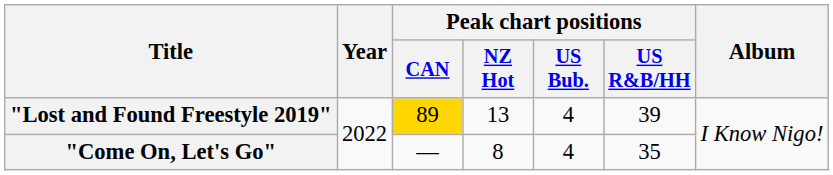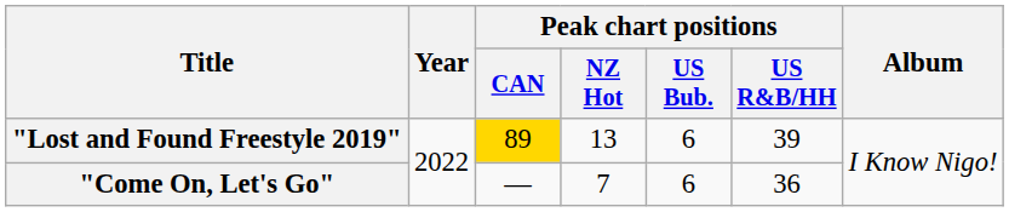 <table class="wikitable plainrowheaders" style="text-align:center">
 <tr>
 <th rowspan="2">Title</th>
 <th rowspan="2">Year</th>
 <th colspan="4">Peak chart positions</th>
 <th rowspan="2">Album</th>
 </tr>
 <tr>
 <th scope="col" style="width:3em;font-size:90%;"><a href='#'>CAN</a><br></th>
 <th scope="col" style="width:3em;font-size:90%;"><a href='#'>NZ<br>Hot</a><br></th>
 <th scope="col" style="width:3em;font-size:90%;"><a href='#'>US<br>Bub.</a><br></th>
 <th scope="col" style="width:3em;font-size:90%;"><a href='#'>US<br>R&B/HH</a><br></th>
 </tr>
 <tr>
 <th scope="row">"Lost and Found Freestyle 2019"<br></th>
 <td rowspan="2">2022</td>
 <td style="background: gold;">89</td>
 <td>13</td>
-<td>4</td>
+<td>6</td>
 <td>39</td>
 <td rowspan="2"><em>I Know Nigo!</em></td>
 </tr>
 <tr>
 <th scope="row">"Come On, Let's Go"<br></th>
 <td>—</td>
-<td>8</td>
-<td>4</td>
-<td>35</td>
+<td>7</td>
+<td>6</td>
+<td>36</td>
 </tr>
 </table>
